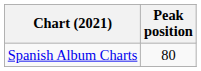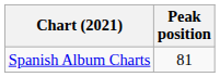 <table class="wikitable sortable">
 <tr>
 <th>Chart (2021)</th>
 <th>Peak<br>position</th>
 </tr>
 <tr>
 <td><a href='#'>Spanish Album Charts</a></td>
-<td align="center">80</td>
+<td align="center">81</td>
 </tr>
 </table>
